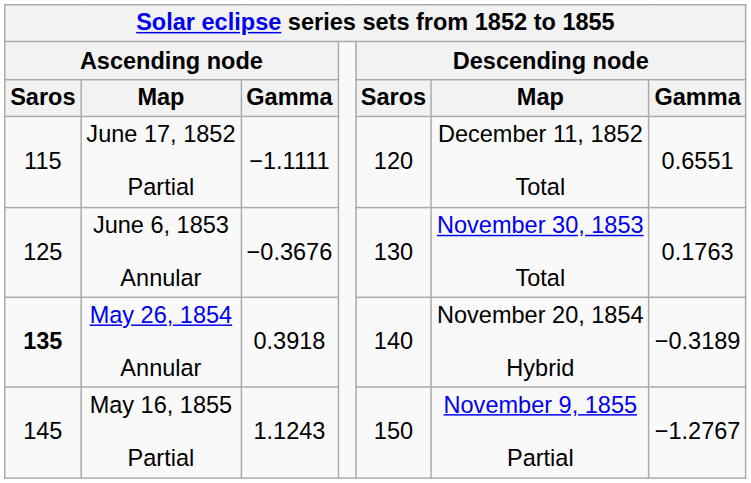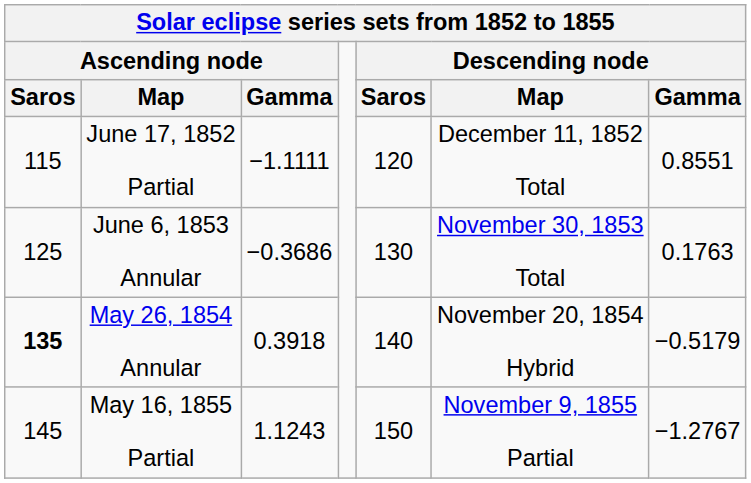 <table class="wikitable mw-collapsible mw-collapsed">
 <tr>
 <th class="nowrap" colspan="7"><a href='#'>Solar eclipse</a> series sets from 1852 to 1855</th>
 </tr>
 <tr>
 <th scope="col" colspan="3">Ascending node</th>
 <td rowspan="6"> </td>
 <th scope="col" colspan="3">Descending node</th>
 </tr>
 <tr style="text-align: center;">
 <th scope="col">Saros</th>
 <th scope="col">Map</th>
 <th scope="col">Gamma</th>
 <th scope="col">Saros</th>
 <th scope="col">Map</th>
 <th scope="col">Gamma</th>
 </tr>
 <tr style="text-align: center;">
 <td>115</td>
 <td>June 17, 1852<br><br>Partial</td>
 <td>−1.1111</td>
 <td>120</td>
 <td>December 11, 1852<br><br>Total</td>
-<td>0.6551</td>
+<td>0.8551</td>
 </tr>
 <tr style="text-align: center;">
 <td>125</td>
 <td>June 6, 1853<br><br>Annular</td>
-<td>−0.3676</td>
+<td>−0.3686</td>
 <td>130</td>
 <td><a href='#'>November 30, 1853</a><br><br>Total</td>
 <td>0.1763</td>
 </tr>
 <tr style="text-align: center;">
 <td><strong>135</strong></td>
 <td><a href='#'>May 26, 1854</a><br><br>Annular</td>
 <td>0.3918</td>
 <td>140</td>
 <td>November 20, 1854<br><br>Hybrid</td>
-<td>−0.3189</td>
+<td>−0.5179</td>
 </tr>
 <tr style="text-align: center;">
 <td>145</td>
 <td>May 16, 1855<br><br>Partial</td>
 <td>1.1243</td>
 <td>150</td>
 <td><a href='#'>November 9, 1855</a><br><br>Partial</td>
 <td>−1.2767</td>
 </tr>
 </table>
